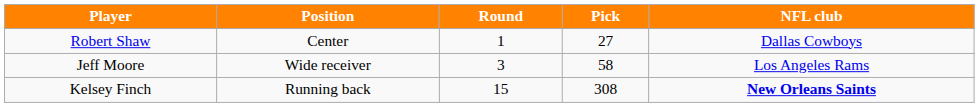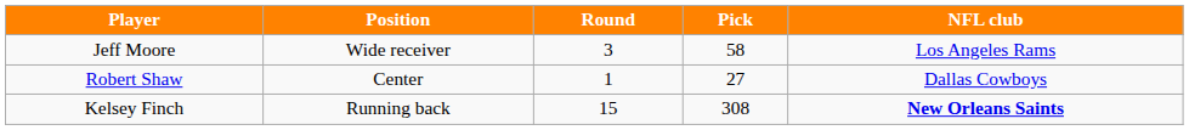 <table class="wikitable" width="80%">
 <tr align="center"  style="background:#FF8200;color:#FFFFFF;">
 <td><strong>Player</strong></td>
 <td><strong>Position</strong></td>
 <td><strong>Round</strong></td>
 <td><strong>Pick</strong></td>
 <td><strong>NFL club</strong></td>
 </tr>
 <tr align="center" bgcolor="">
+<td>Jeff Moore</td>
+<td>Wide receiver</td>
+<td>3</td>
+<td>58</td>
+<td><a href='#'>Los Angeles Rams</a></td>
+</tr>
+<tr align="center" bgcolor="">
 <td><a href='#'>Robert Shaw</a></td>
 <td>Center</td>
 <td>1</td>
 <td>27</td>
 <td><a href='#'>Dallas Cowboys</a></td>
-</tr>
-<tr align="center" bgcolor="">
-<td>Jeff Moore</td>
-<td>Wide receiver</td>
-<td>3</td>
-<td>58</td>
-<td><a href='#'>Los Angeles Rams</a></td>
 </tr>
 <tr align="center" bgcolor="">
 <td>Kelsey Finch</td>
 <td>Running back</td>
 <td>15</td>
 <td>308</td>
 <td><strong><a href='#'>New Orleans Saints</a></strong></td>
 </tr>
 </table>
